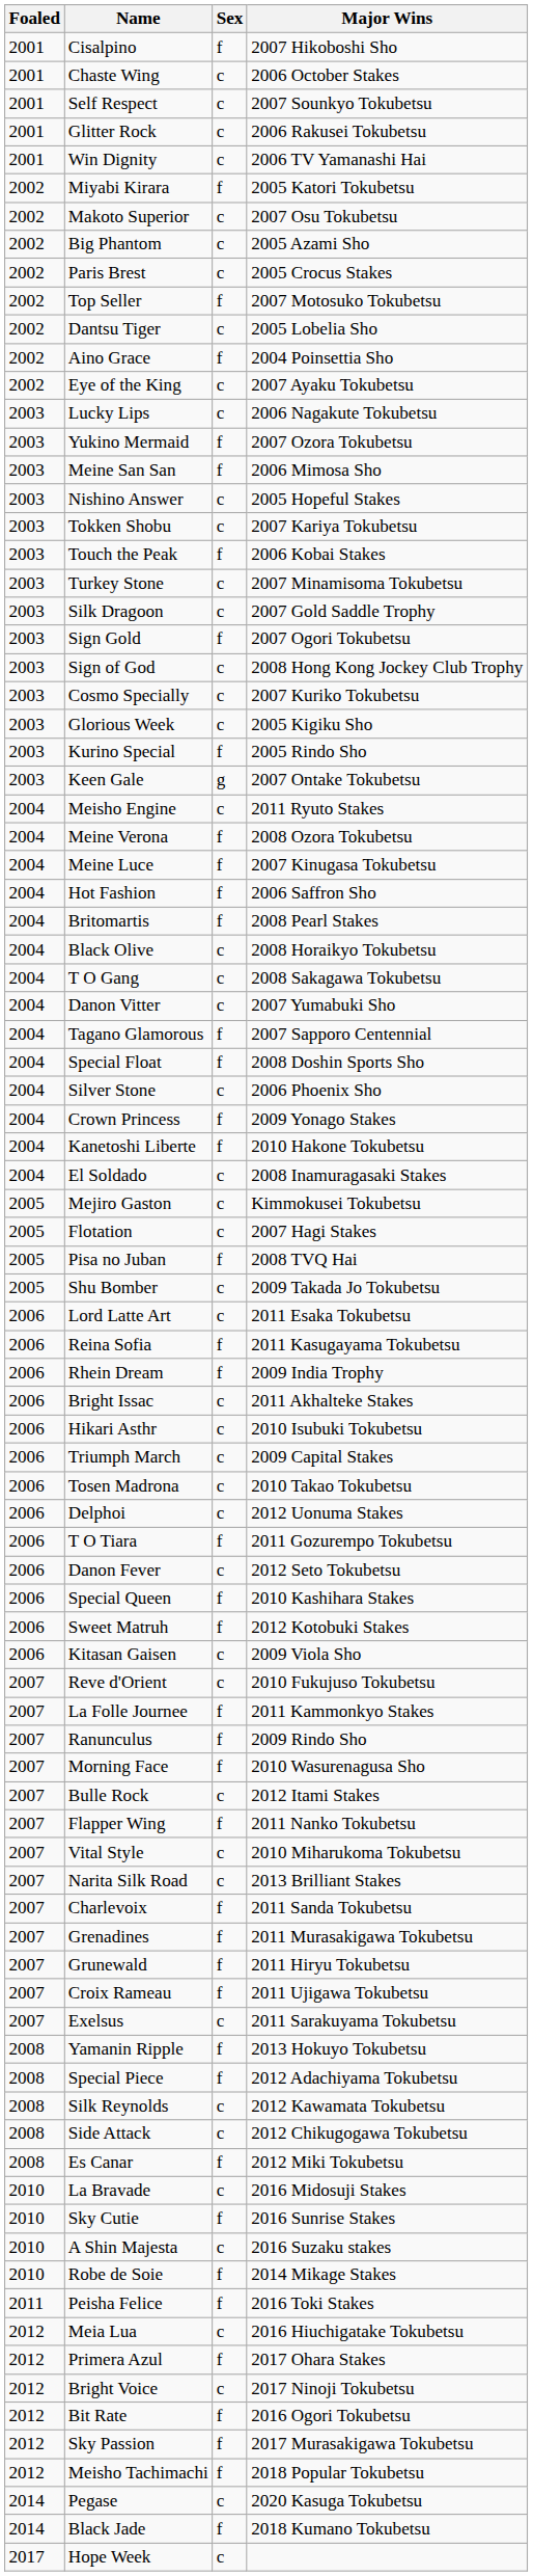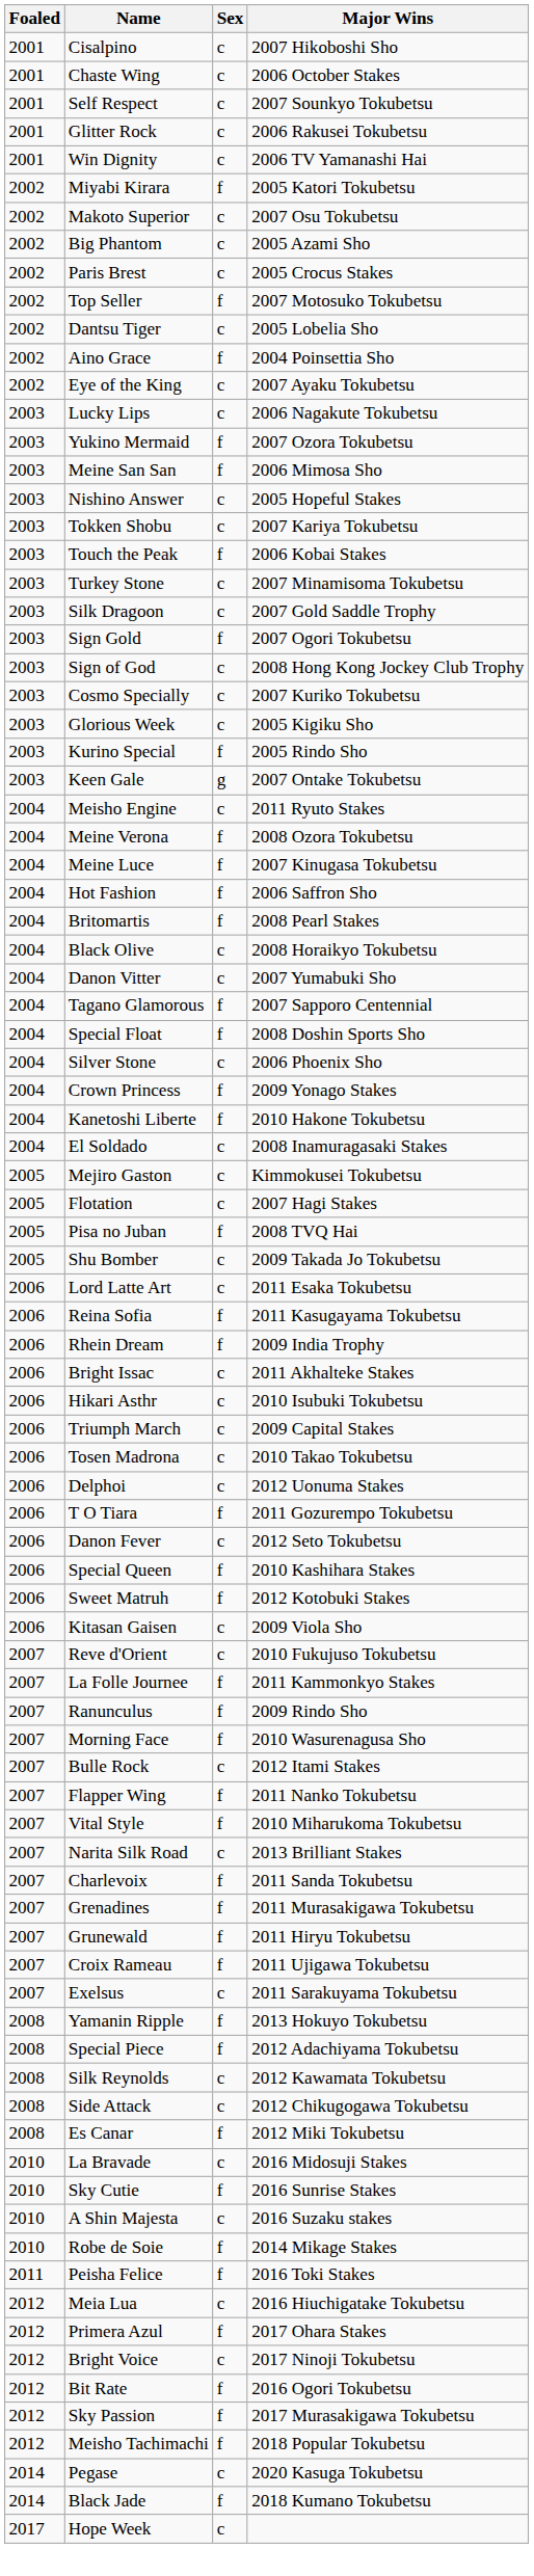 <table class="wikitable mw-collapsible mw-collapsed">
 <tr style="background:#eee;">
 <th>Foaled</th>
 <th>Name</th>
 <th>Sex</th>
 <th>Major Wins</th>
 </tr>
 <tr>
 <td>2001</td>
 <td>Cisalpino</td>
-<td>f</td>
+<td>c</td>
 <td>2007 Hikoboshi Sho</td>
 </tr>
 <tr>
 <td>2001</td>
 <td>Chaste Wing</td>
 <td>c</td>
 <td>2006 October Stakes</td>
 </tr>
 <tr>
 <td>2001</td>
 <td>Self Respect</td>
 <td>c</td>
 <td>2007 Sounkyo Tokubetsu</td>
 </tr>
 <tr>
 <td>2001</td>
 <td>Glitter Rock</td>
 <td>c</td>
 <td>2006 Rakusei Tokubetsu</td>
 </tr>
 <tr>
 <td>2001</td>
 <td>Win Dignity</td>
 <td>c</td>
 <td>2006 TV Yamanashi Hai</td>
 </tr>
 <tr>
 <td>2002</td>
 <td>Miyabi Kirara</td>
 <td>f</td>
 <td>2005 Katori Tokubetsu</td>
 </tr>
 <tr>
 <td>2002</td>
 <td>Makoto Superior</td>
 <td>c</td>
 <td>2007 Osu Tokubetsu</td>
 </tr>
 <tr>
 <td>2002</td>
 <td>Big Phantom</td>
 <td>c</td>
 <td>2005 Azami Sho</td>
 </tr>
 <tr>
 <td>2002</td>
 <td>Paris Brest</td>
 <td>c</td>
 <td>2005 Crocus Stakes</td>
 </tr>
 <tr>
 <td>2002</td>
 <td>Top Seller</td>
 <td>f</td>
 <td>2007 Motosuko Tokubetsu</td>
 </tr>
 <tr>
 <td>2002</td>
 <td>Dantsu Tiger</td>
 <td>c</td>
 <td>2005 Lobelia Sho</td>
 </tr>
 <tr>
 <td>2002</td>
 <td>Aino Grace</td>
 <td>f</td>
 <td>2004 Poinsettia Sho</td>
 </tr>
 <tr>
 <td>2002</td>
 <td>Eye of the King</td>
 <td>c</td>
 <td>2007 Ayaku Tokubetsu</td>
 </tr>
 <tr>
 <td>2003</td>
 <td>Lucky Lips</td>
 <td>c</td>
 <td>2006 Nagakute Tokubetsu</td>
 </tr>
 <tr>
 <td>2003</td>
 <td>Yukino Mermaid</td>
 <td>f</td>
 <td>2007 Ozora Tokubetsu</td>
 </tr>
 <tr>
 <td>2003</td>
 <td>Meine San San</td>
 <td>f</td>
 <td>2006 Mimosa Sho</td>
 </tr>
 <tr>
 <td>2003</td>
 <td>Nishino Answer</td>
 <td>c</td>
 <td>2005 Hopeful Stakes</td>
 </tr>
 <tr>
 <td>2003</td>
 <td>Tokken Shobu</td>
 <td>c</td>
 <td>2007 Kariya Tokubetsu</td>
 </tr>
 <tr>
 <td>2003</td>
 <td>Touch the Peak</td>
 <td>f</td>
 <td>2006 Kobai Stakes</td>
 </tr>
 <tr>
 <td>2003</td>
 <td>Turkey Stone</td>
 <td>c</td>
 <td>2007 Minamisoma Tokubetsu</td>
 </tr>
 <tr>
 <td>2003</td>
 <td>Silk Dragoon</td>
 <td>c</td>
 <td>2007 Gold Saddle Trophy</td>
 </tr>
 <tr>
 <td>2003</td>
 <td>Sign Gold</td>
 <td>f</td>
 <td>2007 Ogori Tokubetsu</td>
 </tr>
 <tr>
 <td>2003</td>
 <td>Sign of God</td>
 <td>c</td>
 <td>2008 Hong Kong Jockey Club Trophy</td>
 </tr>
 <tr>
 <td>2003</td>
 <td>Cosmo Specially</td>
 <td>c</td>
 <td>2007 Kuriko Tokubetsu</td>
 </tr>
 <tr>
 <td>2003</td>
 <td>Glorious Week</td>
 <td>c</td>
 <td>2005 Kigiku Sho</td>
 </tr>
 <tr>
 <td>2003</td>
 <td>Kurino Special</td>
 <td>f</td>
 <td>2005 Rindo Sho</td>
 </tr>
 <tr>
 <td>2003</td>
 <td>Keen Gale</td>
 <td>g</td>
 <td>2007 Ontake Tokubetsu</td>
 </tr>
 <tr>
 <td>2004</td>
 <td>Meisho Engine</td>
 <td>c</td>
 <td>2011 Ryuto Stakes</td>
 </tr>
 <tr>
 <td>2004</td>
 <td>Meine Verona</td>
 <td>f</td>
 <td>2008 Ozora Tokubetsu</td>
 </tr>
 <tr>
 <td>2004</td>
 <td>Meine Luce</td>
 <td>f</td>
 <td>2007 Kinugasa Tokubetsu</td>
 </tr>
 <tr>
 <td>2004</td>
 <td>Hot Fashion</td>
 <td>f</td>
 <td>2006 Saffron Sho</td>
 </tr>
 <tr>
 <td>2004</td>
 <td>Britomartis</td>
 <td>f</td>
 <td>2008 Pearl Stakes</td>
 </tr>
 <tr>
 <td>2004</td>
 <td>Black Olive</td>
 <td>c</td>
 <td>2008 Horaikyo Tokubetsu</td>
 </tr>
 <tr>
 <td>2004</td>
-<td>T O Gang</td>
-<td>c</td>
-<td>2008 Sakagawa Tokubetsu</td>
-</tr>
-<tr>
-<td>2004</td>
 <td>Danon Vitter</td>
 <td>c</td>
 <td>2007 Yumabuki Sho</td>
 </tr>
 <tr>
 <td>2004</td>
 <td>Tagano Glamorous</td>
 <td>f</td>
 <td>2007 Sapporo Centennial</td>
 </tr>
 <tr>
 <td>2004</td>
 <td>Special Float</td>
 <td>f</td>
 <td>2008 Doshin Sports Sho</td>
 </tr>
 <tr>
 <td>2004</td>
 <td>Silver Stone</td>
 <td>c</td>
 <td>2006 Phoenix Sho</td>
 </tr>
 <tr>
 <td>2004</td>
 <td>Crown Princess</td>
 <td>f</td>
 <td>2009 Yonago Stakes</td>
 </tr>
 <tr>
 <td>2004</td>
 <td>Kanetoshi Liberte</td>
 <td>f</td>
 <td>2010 Hakone Tokubetsu</td>
 </tr>
 <tr>
 <td>2004</td>
 <td>El Soldado</td>
 <td>c</td>
 <td>2008 Inamuragasaki Stakes</td>
 </tr>
 <tr>
 <td>2005</td>
 <td>Mejiro Gaston</td>
 <td>c</td>
 <td>Kimmokusei Tokubetsu</td>
 </tr>
 <tr>
 <td>2005</td>
 <td>Flotation</td>
 <td>c</td>
 <td>2007 Hagi Stakes</td>
 </tr>
 <tr>
 <td>2005</td>
 <td>Pisa no Juban</td>
 <td>f</td>
 <td>2008 TVQ Hai</td>
 </tr>
 <tr>
 <td>2005</td>
 <td>Shu Bomber</td>
 <td>c</td>
 <td>2009 Takada Jo Tokubetsu</td>
 </tr>
 <tr>
 <td>2006</td>
 <td>Lord Latte Art</td>
 <td>c</td>
 <td>2011 Esaka Tokubetsu</td>
 </tr>
 <tr>
 <td>2006</td>
 <td>Reina Sofia</td>
 <td>f</td>
 <td>2011 Kasugayama Tokubetsu</td>
 </tr>
 <tr>
 <td>2006</td>
 <td>Rhein Dream</td>
 <td>f</td>
 <td>2009 India Trophy</td>
 </tr>
 <tr>
 <td>2006</td>
 <td>Bright Issac</td>
 <td>c</td>
 <td>2011 Akhalteke Stakes</td>
 </tr>
 <tr>
 <td>2006</td>
 <td>Hikari Asthr</td>
 <td>c</td>
 <td>2010 Isubuki Tokubetsu</td>
 </tr>
 <tr>
 <td>2006</td>
 <td>Triumph March</td>
 <td>c</td>
 <td>2009 Capital Stakes</td>
 </tr>
 <tr>
 <td>2006</td>
 <td>Tosen Madrona</td>
 <td>c</td>
 <td>2010 Takao Tokubetsu</td>
 </tr>
 <tr>
 <td>2006</td>
 <td>Delphoi</td>
 <td>c</td>
 <td>2012 Uonuma Stakes</td>
 </tr>
 <tr>
 <td>2006</td>
 <td>T O Tiara</td>
 <td>f</td>
 <td>2011 Gozurempo Tokubetsu</td>
 </tr>
 <tr>
 <td>2006</td>
 <td>Danon Fever</td>
 <td>c</td>
 <td>2012 Seto Tokubetsu</td>
 </tr>
 <tr>
 <td>2006</td>
 <td>Special Queen</td>
 <td>f</td>
 <td>2010 Kashihara Stakes</td>
 </tr>
 <tr>
 <td>2006</td>
 <td>Sweet Matruh</td>
 <td>f</td>
 <td>2012 Kotobuki Stakes</td>
 </tr>
 <tr>
 <td>2006</td>
 <td>Kitasan Gaisen</td>
 <td>c</td>
 <td>2009 Viola Sho</td>
 </tr>
 <tr>
 <td>2007</td>
 <td>Reve d'Orient</td>
 <td>c</td>
 <td>2010 Fukujuso Tokubetsu</td>
 </tr>
 <tr>
 <td>2007</td>
 <td>La Folle Journee</td>
 <td>f</td>
 <td>2011 Kammonkyo Stakes</td>
 </tr>
 <tr>
 <td>2007</td>
 <td>Ranunculus</td>
 <td>f</td>
 <td>2009 Rindo Sho</td>
 </tr>
 <tr>
 <td>2007</td>
 <td>Morning Face</td>
 <td>f</td>
 <td>2010 Wasurenagusa Sho</td>
 </tr>
 <tr>
 <td>2007</td>
 <td>Bulle Rock</td>
 <td>c</td>
 <td>2012 Itami Stakes</td>
 </tr>
 <tr>
 <td>2007</td>
 <td>Flapper Wing</td>
 <td>f</td>
 <td>2011 Nanko Tokubetsu</td>
 </tr>
 <tr>
 <td>2007</td>
 <td>Vital Style</td>
-<td>c</td>
+<td>f</td>
 <td>2010 Miharukoma Tokubetsu</td>
 </tr>
 <tr>
 <td>2007</td>
 <td>Narita Silk Road</td>
 <td>c</td>
 <td>2013 Brilliant Stakes</td>
 </tr>
 <tr>
 <td>2007</td>
 <td>Charlevoix</td>
 <td>f</td>
 <td>2011 Sanda Tokubetsu</td>
 </tr>
 <tr>
 <td>2007</td>
 <td>Grenadines</td>
 <td>f</td>
 <td>2011 Murasakigawa Tokubetsu</td>
 </tr>
 <tr>
 <td>2007</td>
 <td>Grunewald</td>
 <td>f</td>
 <td>2011 Hiryu Tokubetsu</td>
 </tr>
 <tr>
 <td>2007</td>
 <td>Croix Rameau</td>
 <td>f</td>
 <td>2011 Ujigawa Tokubetsu</td>
 </tr>
 <tr>
 <td>2007</td>
 <td>Exelsus</td>
 <td>c</td>
 <td>2011 Sarakuyama Tokubetsu</td>
 </tr>
 <tr>
 <td>2008</td>
 <td>Yamanin Ripple</td>
 <td>f</td>
 <td>2013 Hokuyo Tokubetsu</td>
 </tr>
 <tr>
 <td>2008</td>
 <td>Special Piece</td>
 <td>f</td>
 <td>2012 Adachiyama Tokubetsu</td>
 </tr>
 <tr>
 <td>2008</td>
 <td>Silk Reynolds</td>
 <td>c</td>
 <td>2012 Kawamata Tokubetsu</td>
 </tr>
 <tr>
 <td>2008</td>
 <td>Side Attack</td>
 <td>c</td>
 <td>2012 Chikugogawa Tokubetsu</td>
 </tr>
 <tr>
 <td>2008</td>
 <td>Es Canar</td>
 <td>f</td>
 <td>2012 Miki Tokubetsu</td>
 </tr>
 <tr>
 <td>2010</td>
 <td>La Bravade</td>
 <td>c</td>
 <td>2016 Midosuji Stakes</td>
 </tr>
 <tr>
 <td>2010</td>
 <td>Sky Cutie</td>
 <td>f</td>
 <td>2016 Sunrise Stakes</td>
 </tr>
 <tr>
 <td>2010</td>
 <td>A Shin Majesta</td>
 <td>c</td>
 <td>2016 Suzaku stakes</td>
 </tr>
 <tr>
 <td>2010</td>
 <td>Robe de Soie</td>
 <td>f</td>
 <td>2014 Mikage Stakes</td>
 </tr>
 <tr>
 <td>2011</td>
 <td>Peisha Felice</td>
 <td>f</td>
 <td>2016 Toki Stakes</td>
 </tr>
 <tr>
 <td>2012</td>
 <td>Meia Lua</td>
 <td>c</td>
 <td>2016 Hiuchigatake Tokubetsu</td>
 </tr>
 <tr>
 <td>2012</td>
 <td>Primera Azul</td>
 <td>f</td>
 <td>2017 Ohara Stakes</td>
 </tr>
 <tr>
 <td>2012</td>
 <td>Bright Voice</td>
 <td>c</td>
 <td>2017 Ninoji Tokubetsu</td>
 </tr>
 <tr>
 <td>2012</td>
 <td>Bit Rate</td>
 <td>f</td>
 <td>2016 Ogori Tokubetsu</td>
 </tr>
 <tr>
 <td>2012</td>
 <td>Sky Passion</td>
 <td>f</td>
 <td>2017 Murasakigawa Tokubetsu</td>
 </tr>
 <tr>
 <td>2012</td>
 <td>Meisho Tachimachi</td>
 <td>f</td>
 <td>2018 Popular Tokubetsu</td>
 </tr>
 <tr>
 <td>2014</td>
 <td>Pegase</td>
 <td>c</td>
 <td>2020 Kasuga Tokubetsu</td>
 </tr>
 <tr>
 <td>2014</td>
 <td>Black Jade</td>
 <td>f</td>
 <td>2018 Kumano Tokubetsu</td>
 </tr>
 <tr>
 <td>2017</td>
 <td>Hope Week</td>
 <td>c</td>
 <td></td>
 </tr>
 </table>
